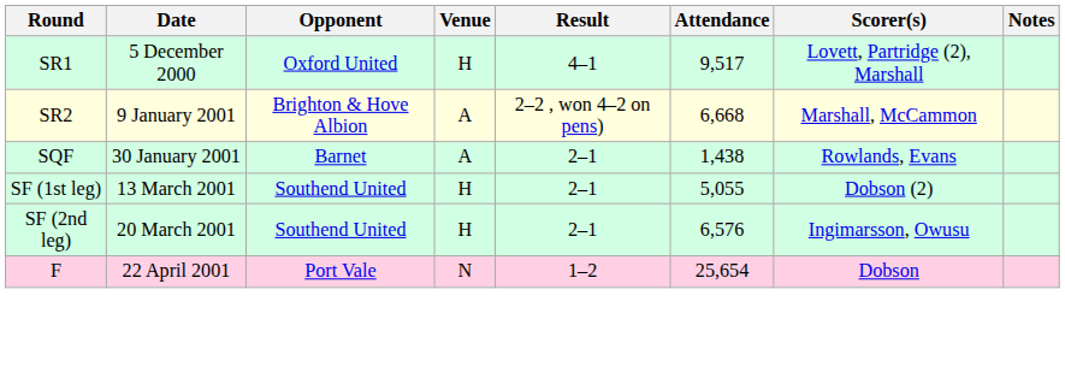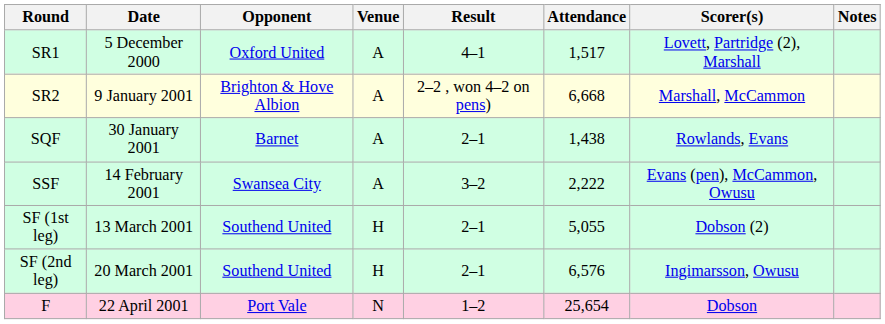 <table class="wikitable sortable" style="text-align:center;">
 <tr>
 <th>Round</th>
 <th>Date</th>
 <th>Opponent</th>
 <th>Venue</th>
 <th>Result</th>
 <th>Attendance</th>
 <th>Scorer(s)</th>
 <th>Notes</th>
 </tr>
 <tr style="background:#d0ffe3;">
 <td>SR1</td>
 <td>5 December 2000</td>
 <td><a href='#'>Oxford United</a></td>
-<td>H</td>
+<td>A</td>
 <td>4–1</td>
-<td>9,517</td>
+<td>1,517</td>
 <td><a href='#'>Lovett</a>, <a href='#'>Partridge</a> (2), <a href='#'>Marshall</a></td>
 <td></td>
 </tr>
 <tr style="background:#ffd;">
 <td>SR2</td>
 <td>9 January 2001</td>
 <td><a href='#'>Brighton & Hove Albion</a></td>
 <td>A</td>
 <td>2–2 , won 4–2 on <a href='#'>pens</a>)</td>
 <td>6,668</td>
 <td><a href='#'>Marshall</a>, <a href='#'>McCammon</a></td>
 <td></td>
 </tr>
 <tr style="background:#d0ffe3;">
 <td>SQF</td>
 <td>30 January 2001</td>
 <td><a href='#'>Barnet</a></td>
 <td>A</td>
 <td>2–1</td>
 <td>1,438</td>
 <td><a href='#'>Rowlands</a>, <a href='#'>Evans</a></td>
+<td></td>
+</tr>
+<tr style="background:#d0ffe3;">
+<td>SSF</td>
+<td>14 February 2001</td>
+<td><a href='#'>Swansea City</a></td>
+<td>A</td>
+<td>3–2</td>
+<td>2,222</td>
+<td><a href='#'>Evans</a> (<a href='#'>pen</a>), <a href='#'>McCammon</a>, <a href='#'>Owusu</a></td>
 <td></td>
 </tr>
 <tr style="background:#d0ffe3;">
 <td>SF (1st leg)</td>
 <td>13 March 2001</td>
 <td><a href='#'>Southend United</a></td>
 <td>H</td>
 <td>2–1</td>
 <td>5,055</td>
 <td><a href='#'>Dobson</a> (2)</td>
 <td></td>
 </tr>
 <tr style="background:#d0ffe3;">
 <td>SF (2nd leg)</td>
 <td>20 March 2001</td>
 <td><a href='#'>Southend United</a></td>
 <td>H</td>
 <td>2–1</td>
 <td>6,576</td>
 <td><a href='#'>Ingimarsson</a>, <a href='#'>Owusu</a></td>
 <td></td>
 </tr>
 <tr style="background:#ffd0e3;">
 <td>F</td>
 <td>22 April 2001</td>
 <td><a href='#'>Port Vale</a></td>
 <td>N</td>
 <td>1–2</td>
 <td>25,654</td>
 <td><a href='#'>Dobson</a></td>
 <td></td>
 </tr>
 </table>
